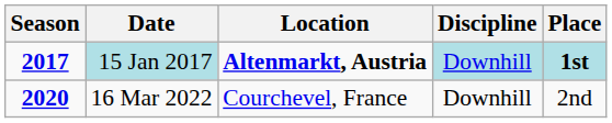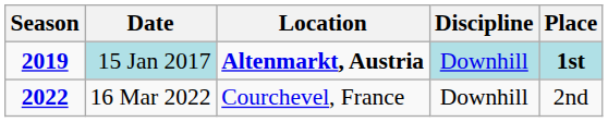 <table class=wikitable style="text-align:center">
 <tr>
 <th>Season</th>
 <th>Date</th>
 <th>Location</th>
 <th>Discipline</th>
 <th>Place</th>
 </tr>
 <tr>
-<td><strong><a href='#'>2017</a></strong></td>
+<td><strong><a href='#'>2019</a></strong></td>
 <td align=right bgcolor="#BOEOE6">15 Jan 2017</td>
 <td align=left><strong> <a href='#'>Altenmarkt</a>, Austria</strong></td>
 <td bgcolor="#BOEOE6"><a href='#'>Downhill</a></td>
 <td bgcolor="#BOEOE6"><strong>1st</strong></td>
 </tr>
 <tr>
-<td rowspan=1><strong><a href='#'>2020</a></strong></td>
+<td rowspan=1><strong><a href='#'>2022</a></strong></td>
 <td align=right>16 Mar 2022</td>
 <td align=left> <a href='#'>Courchevel</a>, France</td>
 <td>Downhill</td>
 <td>2nd</td>
 </tr>
 </table>
